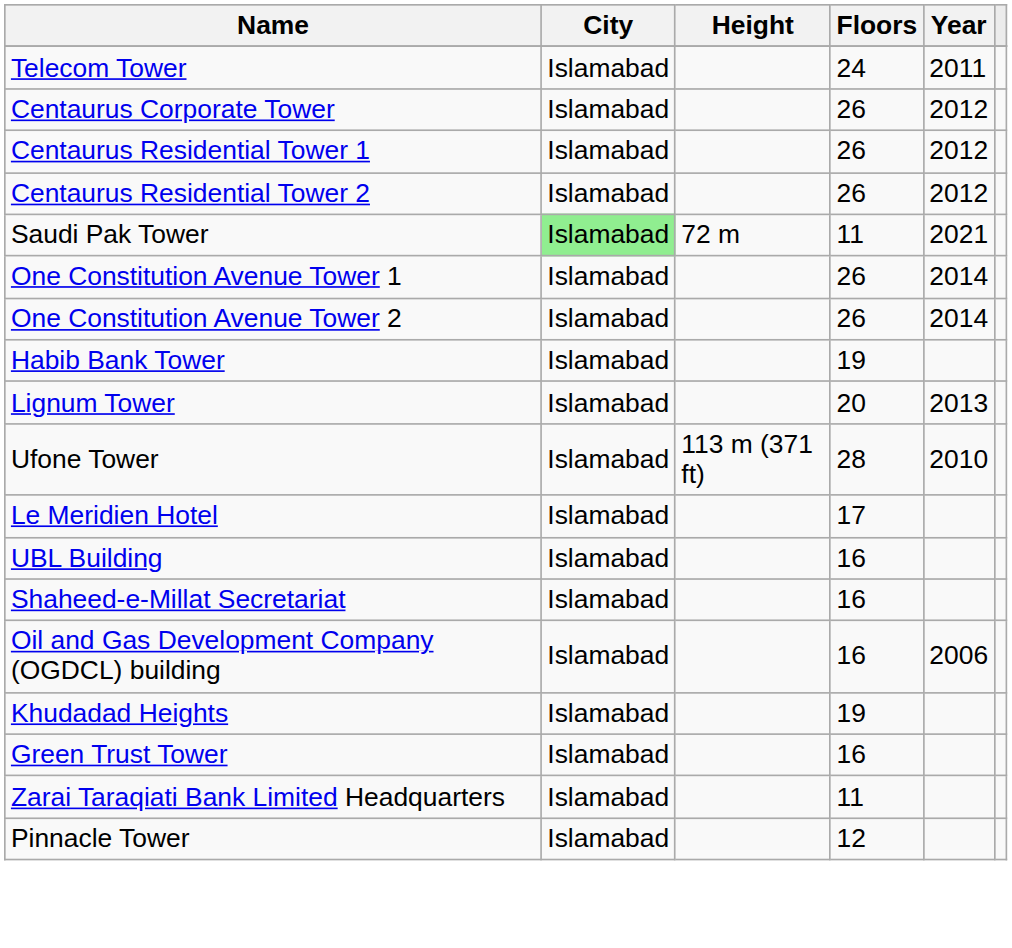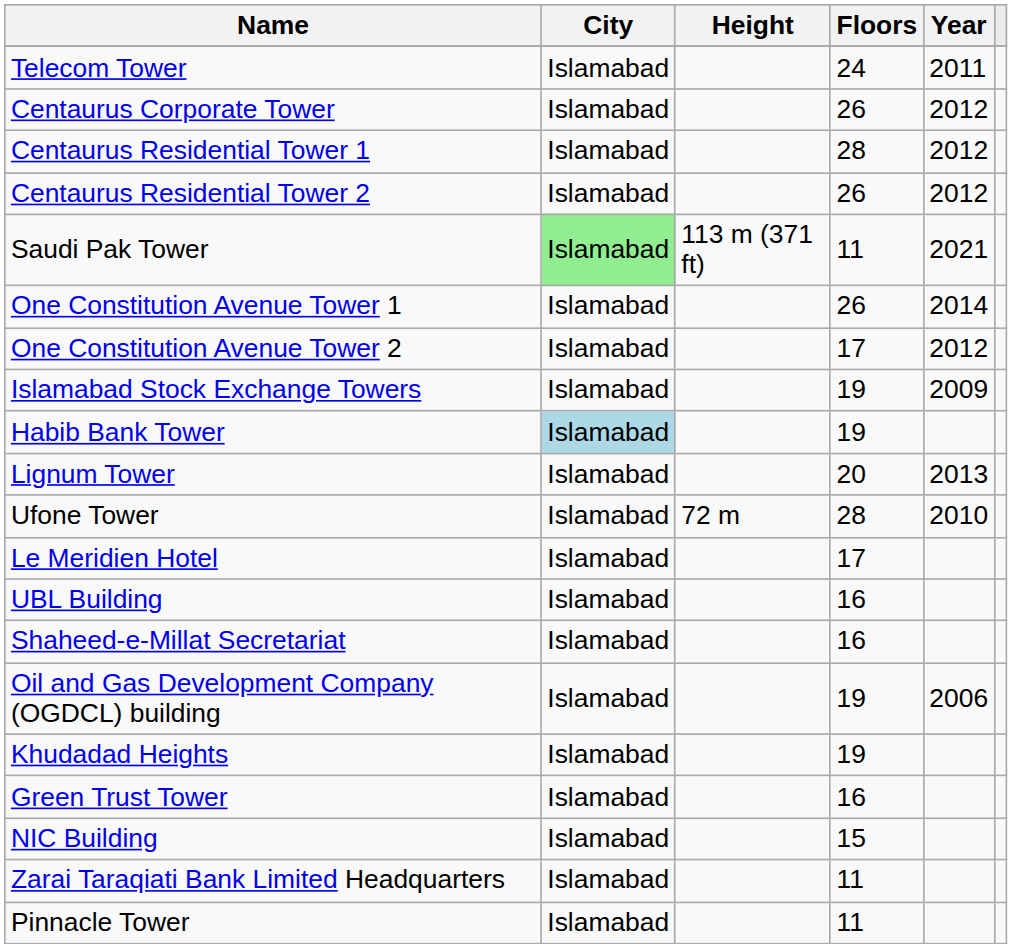 <table class="wikitable sortable">
 <tr style="background:#ececec;">
 <th>Name</th>
 <th>City</th>
 <th>Height</th>
 <th>Floors</th>
 <th>Year</th>
 <td></td>
 </tr>
 <tr>
 </tr>
 <tr>
 <td><a href='#'>Telecom Tower</a></td>
 <td>Islamabad</td>
 <td></td>
 <td>24</td>
 <td>2011</td>
 <td></td>
 </tr>
 <tr>
 <td><a href='#'>Centaurus Corporate Tower</a></td>
 <td>Islamabad</td>
 <td></td>
 <td>26</td>
 <td>2012</td>
 <td></td>
 </tr>
 <tr>
 <td><a href='#'>Centaurus Residential Tower 1</a></td>
 <td>Islamabad</td>
 <td></td>
-<td>26</td>
+<td>28</td>
 <td>2012</td>
 <td></td>
 </tr>
 <tr>
 <td><a href='#'>Centaurus Residential Tower 2</a></td>
 <td>Islamabad</td>
 <td></td>
 <td>26</td>
 <td>2012</td>
 <td></td>
 </tr>
 <tr>
 <td>Saudi Pak Tower</td>
 <td style="background: lightgreen;">Islamabad</td>
-<td>72 m</td>
+<td>113 m (371 ft)</td>
 <td>11</td>
 <td>2021</td>
 <td></td>
 </tr>
 <tr>
 <td><a href='#'>One Constitution Avenue Tower</a> 1</td>
 <td>Islamabad</td>
 <td></td>
 <td>26</td>
 <td>2014</td>
 <td></td>
 </tr>
 <tr>
 <td><a href='#'>One Constitution Avenue Tower</a> 2</td>
 <td>Islamabad</td>
 <td></td>
-<td>26</td>
-<td>2014</td>
+<td>17</td>
+<td>2012</td>
+<td></td>
+</tr>
+<tr>
+<td><a href='#'>Islamabad Stock Exchange Towers</a></td>
+<td>Islamabad</td>
+<td></td>
+<td>19</td>
+<td>2009</td>
 <td></td>
 </tr>
 <tr>
 <td><a href='#'>Habib Bank Tower</a></td>
-<td>Islamabad</td>
+<td style="background: lightblue;">Islamabad</td>
 <td></td>
 <td>19</td>
 <td></td>
 <td></td>
 </tr>
 <tr>
 <td><a href='#'>Lignum Tower</a></td>
 <td>Islamabad</td>
 <td></td>
 <td>20</td>
 <td>2013</td>
 <td></td>
 </tr>
 <tr>
 <td>Ufone Tower</td>
 <td>Islamabad</td>
-<td>113 m (371 ft)</td>
+<td>72 m</td>
 <td>28</td>
 <td>2010</td>
 <td></td>
 </tr>
 <tr>
 <td><a href='#'>Le Meridien Hotel</a></td>
 <td>Islamabad</td>
 <td></td>
 <td>17</td>
 <td></td>
 <td></td>
 </tr>
 <tr>
 <td><a href='#'>UBL Building</a></td>
 <td>Islamabad</td>
 <td></td>
 <td>16</td>
 <td></td>
 <td></td>
 </tr>
 <tr>
 <td><a href='#'>Shaheed-e-Millat Secretariat</a></td>
 <td>Islamabad</td>
 <td></td>
 <td>16</td>
 <td></td>
 <td></td>
 </tr>
 <tr>
 <td><a href='#'>Oil and Gas Development Company</a> (OGDCL) building</td>
 <td>Islamabad</td>
 <td></td>
-<td>16</td>
+<td>19</td>
 <td>2006</td>
 <td></td>
 </tr>
 <tr>
 <td><a href='#'>Khudadad Heights</a></td>
 <td>Islamabad</td>
 <td></td>
 <td>19</td>
 <td></td>
 <td></td>
 </tr>
 <tr>
 <td><a href='#'>Green Trust Tower</a></td>
 <td>Islamabad</td>
 <td></td>
 <td>16</td>
 <td></td>
 <td></td>
 </tr>
 <tr>
+<td><a href='#'>NIC Building</a></td>
+<td>Islamabad</td>
+<td></td>
+<td>15</td>
+<td></td>
+<td></td>
+</tr>
+<tr>
 <td><a href='#'>Zarai Taraqiati Bank Limited</a> Headquarters</td>
 <td>Islamabad</td>
 <td></td>
 <td>11</td>
 <td></td>
 <td></td>
 </tr>
 <tr>
 <td>Pinnacle Tower</td>
 <td>Islamabad</td>
 <td></td>
-<td>12</td>
+<td>11</td>
 <td></td>
 <td></td>
 </tr>
 </table>
